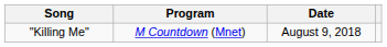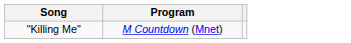 <table class="wikitable" style="text-align:center">
 <tr>
 <th width="140">Song</th>
 <th width="200">Program</th>
-<th width="140">Date</th>
 <th></th>
 </tr>
 <tr>
 <td>"Killing Me"</td>
 <td><em><a href='#'>M Countdown</a></em> (<a href='#'>Mnet</a>)</td>
-<td>August 9, 2018</td>
 <td></td>
 </tr>
 </table>
